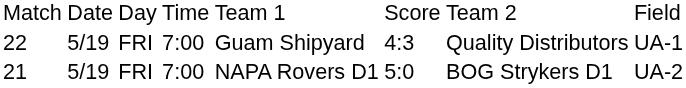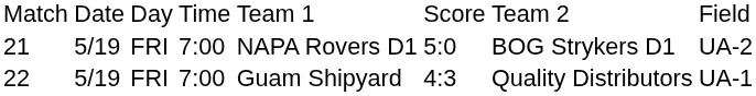 <table>
 <tr>
 <td>Match</td>
 <td>Date</td>
 <td>Day</td>
 <td>Time</td>
 <td>Team 1</td>
 <td>Score</td>
 <td>Team 2</td>
 <td>Field</td>
 </tr>
 <tr>
+<td>21</td>
+<td>5/19</td>
+<td>FRI</td>
+<td>7:00</td>
+<td>NAPA Rovers D1</td>
+<td>5:0</td>
+<td>BOG Strykers D1</td>
+<td>UA-2</td>
+</tr>
+<tr>
 <td>22</td>
 <td>5/19</td>
 <td>FRI</td>
 <td>7:00</td>
 <td>Guam Shipyard</td>
 <td>4:3</td>
 <td>Quality Distributors</td>
 <td>UA-1</td>
 </tr>
-<tr>
-<td>21</td>
-<td>5/19</td>
-<td>FRI</td>
-<td>7:00</td>
-<td>NAPA Rovers D1</td>
-<td>5:0</td>
-<td>BOG Strykers D1</td>
-<td>UA-2</td>
-</tr>
 </table>
